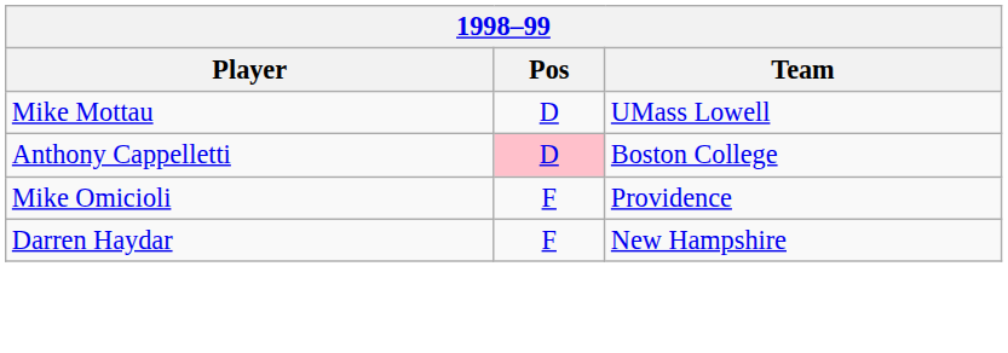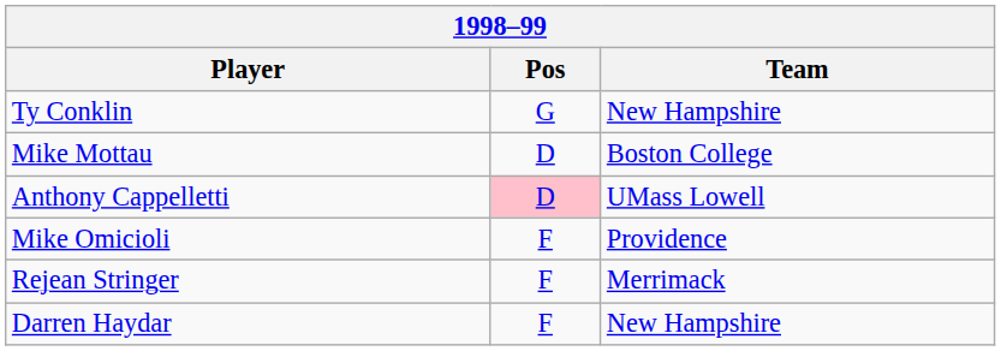 <table class="wikitable" width=95%>
 <tr>
 <th colspan=3><a href='#'>1998–99</a></th>
 </tr>
 <tr>
 <th>Player</th>
 <th>Pos</th>
 <th>Team</th>
 </tr>
 <tr>
+<td><a href='#'>Ty Conklin</a></td>
+<td align=center><a href='#'>G</a></td>
+<td><a href='#'>New Hampshire</a></td>
+</tr>
+<tr>
 <td><a href='#'>Mike Mottau</a></td>
 <td align=center><a href='#'>D</a></td>
-<td><a href='#'>UMass Lowell</a></td>
+<td><a href='#'>Boston College</a></td>
 </tr>
 <tr>
 <td><a href='#'>Anthony Cappelletti</a></td>
 <td align=center style="background: pink;"><a href='#'>D</a></td>
-<td><a href='#'>Boston College</a></td>
+<td><a href='#'>UMass Lowell</a></td>
 </tr>
 <tr>
 <td><a href='#'>Mike Omicioli</a></td>
 <td align=center><a href='#'>F</a></td>
 <td><a href='#'>Providence</a></td>
 </tr>
 <tr>
+<td><a href='#'>Rejean Stringer</a></td>
+<td align=center><a href='#'>F</a></td>
+<td><a href='#'>Merrimack</a></td>
+</tr>
+<tr>
 <td><a href='#'>Darren Haydar</a></td>
 <td align=center><a href='#'>F</a></td>
 <td><a href='#'>New Hampshire</a></td>
 </tr>
 </table>
